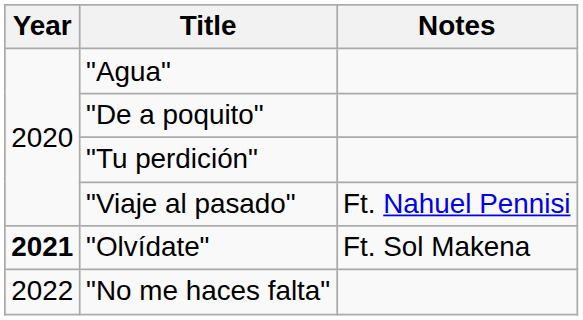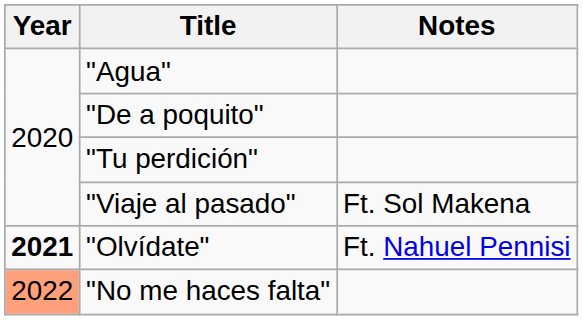 <table class="wikitable">
 <tr>
 <th>Year</th>
 <th>Title</th>
 <th>Notes</th>
 </tr>
 <tr>
 <td rowspan="4">2020</td>
 <td>"Agua"</td>
 <td></td>
 </tr>
 <tr>
 <td>"De a poquito"</td>
 <td></td>
 </tr>
 <tr>
 <td>"Tu perdición"</td>
 <td></td>
 </tr>
 <tr>
 <td>"Viaje al pasado"</td>
-<td>Ft. <a href='#'>Nahuel Pennisi</a></td>
+<td>Ft. Sol Makena</td>
 </tr>
 <tr>
 <td><strong>2021</strong></td>
 <td>"Olvídate"</td>
-<td>Ft. Sol Makena</td>
+<td>Ft. <a href='#'>Nahuel Pennisi</a></td>
 </tr>
 <tr>
-<td>2022</td>
+<td style="background: lightsalmon;">2022</td>
 <td>"No me haces falta"</td>
 <td></td>
 </tr>
 </table>
